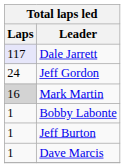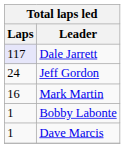 <table class="wikitable">
 <tr>
 <th colspan=2>Total laps led</th>
 </tr>
 <tr>
 <th>Laps</th>
 <th>Leader</th>
 </tr>
 <tr>
 <td style="background: lavender;">117</td>
 <td><a href='#'>Dale Jarrett</a></td>
 </tr>
 <tr>
 <td>24</td>
 <td><a href='#'>Jeff Gordon</a></td>
 </tr>
 <tr>
-<td style="background: lightgrey;">16</td>
+<td>16</td>
 <td><a href='#'>Mark Martin</a></td>
 </tr>
 <tr>
 <td>1</td>
 <td><a href='#'>Bobby Labonte</a></td>
 </tr>
 <tr>
 <td>1</td>
-<td><a href='#'>Jeff Burton</a></td>
-</tr>
-<tr>
-<td>1</td>
 <td><a href='#'>Dave Marcis</a></td>
 </tr>
 <tr>
 </tr>
 </table>
